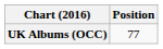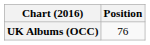 <table class="wikitable plainrowheaders" style="text-align:center">
 <tr>
 <th scope="col">Chart (2016)</th>
 <th scope="col">Position</th>
 </tr>
 <tr>
 <th scope="row">UK Albums (OCC)</th>
-<td>77</td>
+<td>76</td>
 </tr>
 </table>
